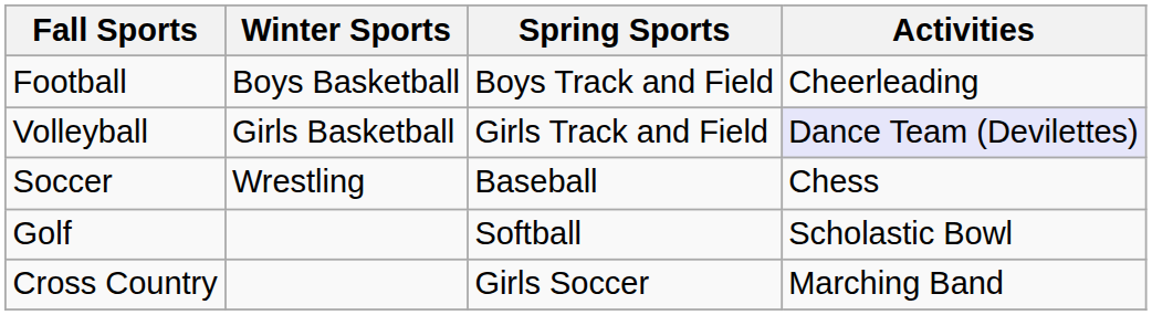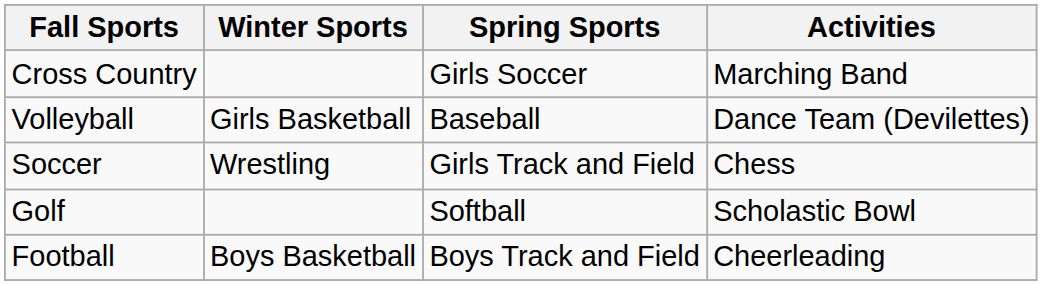 <table class="wikitable">
 <tr>
 <th>Fall Sports</th>
 <th>Winter Sports</th>
 <th>Spring Sports</th>
 <th>Activities</th>
 </tr>
 <tr>
-<td>Football</td>
-<td>Boys Basketball</td>
-<td>Boys Track and Field</td>
-<td>Cheerleading</td>
+<td>Cross Country</td>
+<td></td>
+<td>Girls Soccer</td>
+<td>Marching Band</td>
 </tr>
 <tr>
 <td>Volleyball</td>
 <td>Girls Basketball</td>
-<td>Girls Track and Field</td>
-<td style="background: lavender;">Dance Team (Devilettes)</td>
+<td>Baseball</td>
+<td>Dance Team (Devilettes)</td>
 </tr>
 <tr>
 <td>Soccer</td>
 <td>Wrestling</td>
-<td>Baseball</td>
+<td>Girls Track and Field</td>
 <td>Chess</td>
 </tr>
 <tr>
 <td>Golf</td>
 <td></td>
 <td>Softball</td>
 <td>Scholastic Bowl</td>
 </tr>
 <tr>
-<td>Cross Country</td>
-<td></td>
-<td>Girls Soccer</td>
-<td>Marching Band</td>
+<td>Football</td>
+<td>Boys Basketball</td>
+<td>Boys Track and Field</td>
+<td>Cheerleading</td>
 </tr>
 </table>
